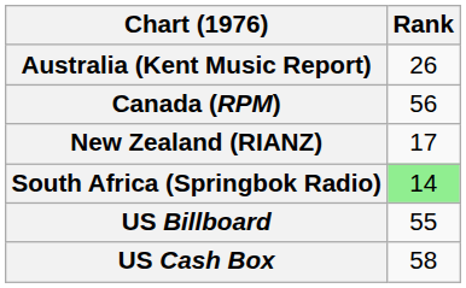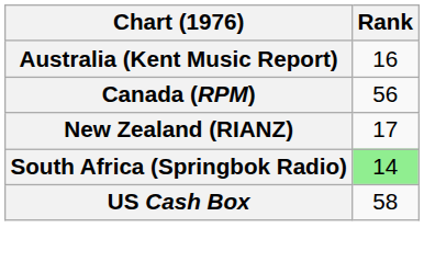 <table class="wikitable sortable plainrowheaders" style="text-align:center">
 <tr>
 <th>Chart (1976)</th>
 <th>Rank</th>
 </tr>
 <tr>
 <th scope="row">Australia (Kent Music Report)</th>
-<td>26</td>
+<td>16</td>
 </tr>
 <tr>
 <th scope="row">Canada (<em>RPM</em>)</th>
 <td>56</td>
 </tr>
 <tr>
 <th scope="row">New Zealand (RIANZ)</th>
 <td>17</td>
 </tr>
 <tr>
 <th scope="row">South Africa (Springbok Radio)</th>
 <td style="background: lightgreen;">14</td>
 </tr>
 <tr>
-<th scope="row">US <em>Billboard</em> </th>
-<td>55</td>
-</tr>
-<tr>
 <th scope="row">US <em>Cash Box</em></th>
 <td>58</td>
 </tr>
 </table>
